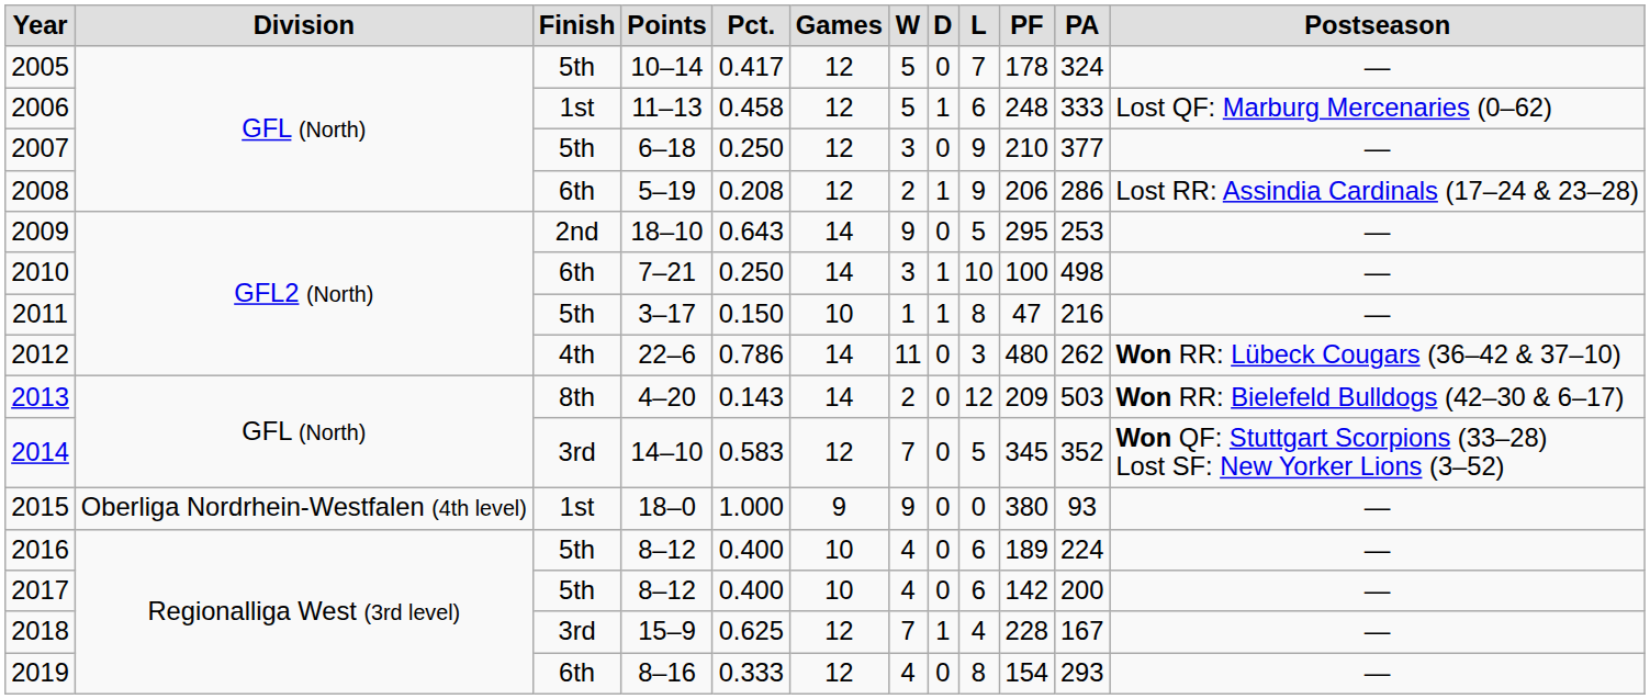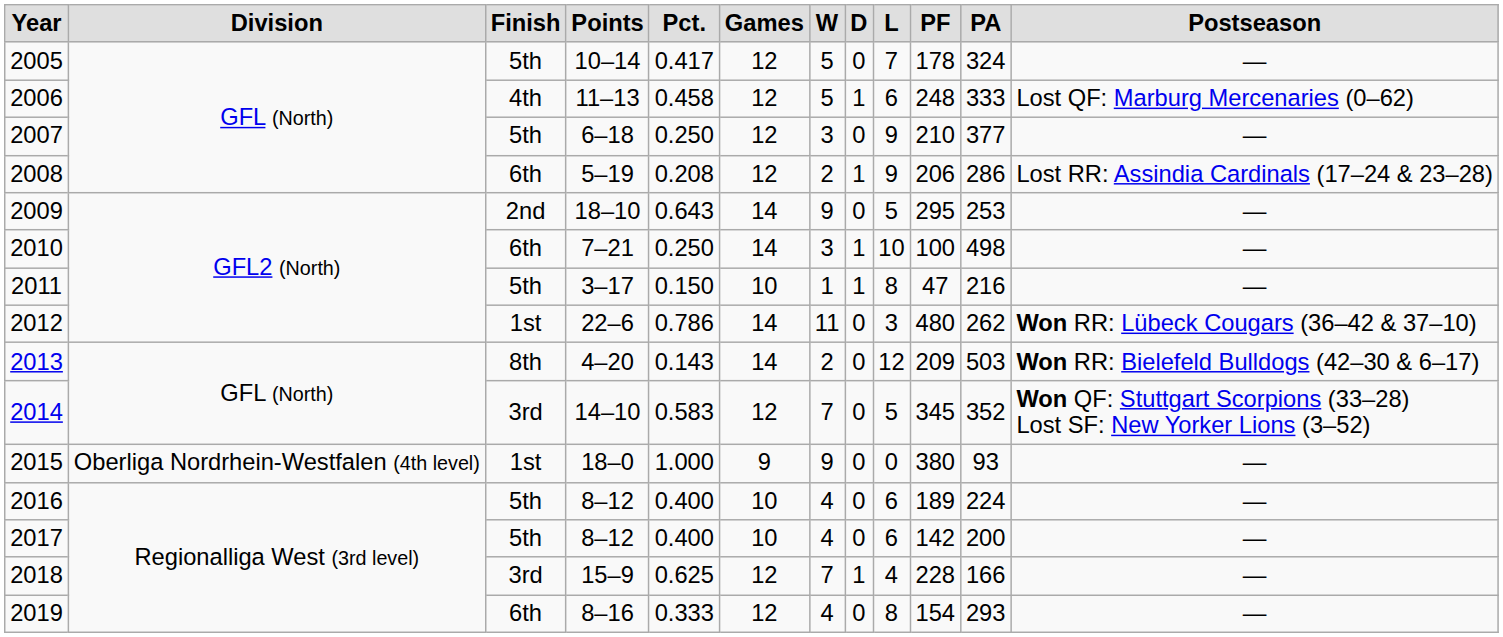 <table class="wikitable" style="text-align:center;">
 <tr style="background:#DFDFDF; font-weight:bold;">
 <td>Year</td>
 <td>Division</td>
 <td>Finish</td>
 <td>Points</td>
 <td>Pct.</td>
 <td>Games</td>
 <td>W</td>
 <td>D</td>
 <td>L</td>
 <td>PF</td>
 <td>PA</td>
 <td>Postseason</td>
 </tr>
 <tr>
 <td>2005</td>
 <td rowspan="4"><a href='#'>GFL</a> <small>(North)</small></td>
 <td>5th</td>
 <td>10–14</td>
 <td>0.417</td>
 <td>12</td>
 <td>5</td>
 <td>0</td>
 <td>7</td>
 <td>178</td>
 <td>324</td>
 <td>—</td>
 </tr>
 <tr>
 <td>2006</td>
-<td>1st</td>
+<td>4th</td>
 <td>11–13</td>
 <td>0.458</td>
 <td>12</td>
 <td>5</td>
 <td>1</td>
 <td>6</td>
 <td>248</td>
 <td>333</td>
 <td align="left">Lost QF: <a href='#'>Marburg Mercenaries</a> (0–62)</td>
 </tr>
 <tr>
 <td>2007</td>
 <td>5th</td>
 <td>6–18</td>
 <td>0.250</td>
 <td>12</td>
 <td>3</td>
 <td>0</td>
 <td>9</td>
 <td>210</td>
 <td>377</td>
 <td>—</td>
 </tr>
 <tr>
 <td>2008</td>
 <td>6th</td>
 <td>5–19</td>
 <td>0.208</td>
 <td>12</td>
 <td>2</td>
 <td>1</td>
 <td>9</td>
 <td>206</td>
 <td>286</td>
 <td align="left">Lost RR: <a href='#'>Assindia Cardinals</a> (17–24 & 23–28)</td>
 </tr>
 <tr>
 <td>2009</td>
 <td rowspan="4"><a href='#'>GFL2</a> <small>(North)</small></td>
 <td>2nd</td>
 <td>18–10</td>
 <td>0.643</td>
 <td>14</td>
 <td>9</td>
 <td>0</td>
 <td>5</td>
 <td>295</td>
 <td>253</td>
 <td>—</td>
 </tr>
 <tr>
 <td>2010</td>
 <td>6th</td>
 <td>7–21</td>
 <td>0.250</td>
 <td>14</td>
 <td>3</td>
 <td>1</td>
 <td>10</td>
 <td>100</td>
 <td>498</td>
 <td>—</td>
 </tr>
 <tr align="center">
 <td>2011</td>
 <td>5th</td>
 <td>3–17</td>
 <td>0.150</td>
 <td>10</td>
 <td>1</td>
 <td>1</td>
 <td>8</td>
 <td>47</td>
 <td>216</td>
 <td>—</td>
 </tr>
 <tr>
 <td>2012</td>
-<td>4th</td>
+<td>1st</td>
 <td>22–6</td>
 <td>0.786</td>
 <td>14</td>
 <td>11</td>
 <td>0</td>
 <td>3</td>
 <td>480</td>
 <td>262</td>
 <td align="left"><strong>Won</strong> RR: <a href='#'>Lübeck Cougars</a> (36–42 & 37–10)</td>
 </tr>
 <tr>
 <td><a href='#'>2013</a></td>
 <td rowspan="2">GFL <small>(North)</small></td>
 <td>8th</td>
 <td>4–20</td>
 <td>0.143</td>
 <td>14</td>
 <td>2</td>
 <td>0</td>
 <td>12</td>
 <td>209</td>
 <td>503</td>
 <td align="left"><strong>Won</strong> RR: <a href='#'>Bielefeld Bulldogs</a> (42–30 & 6–17)</td>
 </tr>
 <tr>
 <td><a href='#'>2014</a></td>
 <td>3rd</td>
 <td>14–10</td>
 <td>0.583</td>
 <td>12</td>
 <td>7</td>
 <td>0</td>
 <td>5</td>
 <td>345</td>
 <td>352</td>
 <td align="left"><strong>Won</strong> QF: <a href='#'>Stuttgart Scorpions</a> (33–28)<br> Lost SF: <a href='#'>New Yorker Lions</a> (3–52)</td>
 </tr>
 <tr>
 <td>2015</td>
 <td>Oberliga Nordrhein-Westfalen <small>(4th level)</small></td>
 <td>1st</td>
 <td>18–0</td>
 <td>1.000</td>
 <td>9</td>
 <td>9</td>
 <td>0</td>
 <td>0</td>
 <td>380</td>
 <td>93</td>
 <td>—</td>
 </tr>
 <tr>
 <td>2016</td>
 <td rowspan="4">Regionalliga West <small>(3rd level)</small></td>
 <td>5th</td>
 <td>8–12</td>
 <td>0.400</td>
 <td>10</td>
 <td>4</td>
 <td>0</td>
 <td>6</td>
 <td>189</td>
 <td>224</td>
 <td>—</td>
 </tr>
 <tr>
 <td>2017</td>
 <td>5th</td>
 <td>8–12</td>
 <td>0.400</td>
 <td>10</td>
 <td>4</td>
 <td>0</td>
 <td>6</td>
 <td>142</td>
 <td>200</td>
 <td>—</td>
 </tr>
 <tr>
 <td>2018</td>
 <td>3rd</td>
 <td>15–9</td>
 <td>0.625</td>
 <td>12</td>
 <td>7</td>
 <td>1</td>
 <td>4</td>
 <td>228</td>
-<td>167</td>
+<td>166</td>
 <td>—</td>
 </tr>
 <tr>
 <td>2019</td>
 <td>6th</td>
 <td>8–16</td>
 <td>0.333</td>
 <td>12</td>
 <td>4</td>
 <td>0</td>
 <td>8</td>
 <td>154</td>
 <td>293</td>
 <td>—</td>
 </tr>
 </table>
